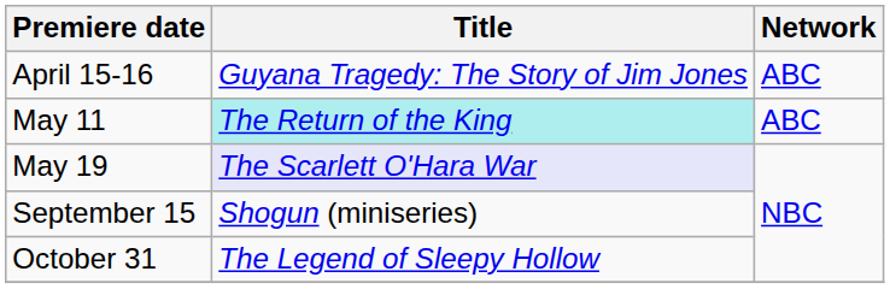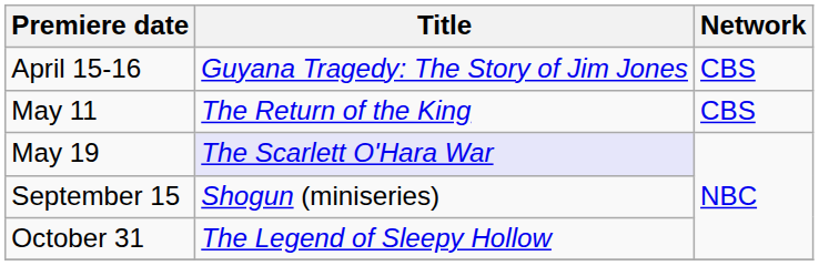 <table class="wikitable">
 <tr>
 <th>Premiere date</th>
 <th>Title</th>
 <th>Network</th>
 </tr>
 <tr>
 <td>April 15-16</td>
 <td><em><a href='#'>Guyana Tragedy: The Story of Jim Jones</a></em></td>
-<td><a href='#'>ABC</a></td>
+<td><a href='#'>CBS</a></td>
 </tr>
 <tr>
 <td>May 11</td>
-<td style="background: paleturquoise;"><em><a href='#'>The Return of the King</a></em></td>
-<td><a href='#'>ABC</a></td>
+<td><em><a href='#'>The Return of the King</a></em></td>
+<td><a href='#'>CBS</a></td>
 </tr>
 <tr>
 <td>May 19</td>
 <td style="background: lavender;"><em><a href='#'>The Scarlett O'Hara War</a></em></td>
 <td rowspan=3><a href='#'>NBC</a></td>
 </tr>
 <tr>
 <td>September 15</td>
 <td><em><a href='#'>Shogun</a></em> (miniseries)</td>
 </tr>
 <tr>
 <td>October 31</td>
 <td><em><a href='#'>The Legend of Sleepy Hollow</a></em></td>
 </tr>
 <tr>
 </tr>
 </table>
